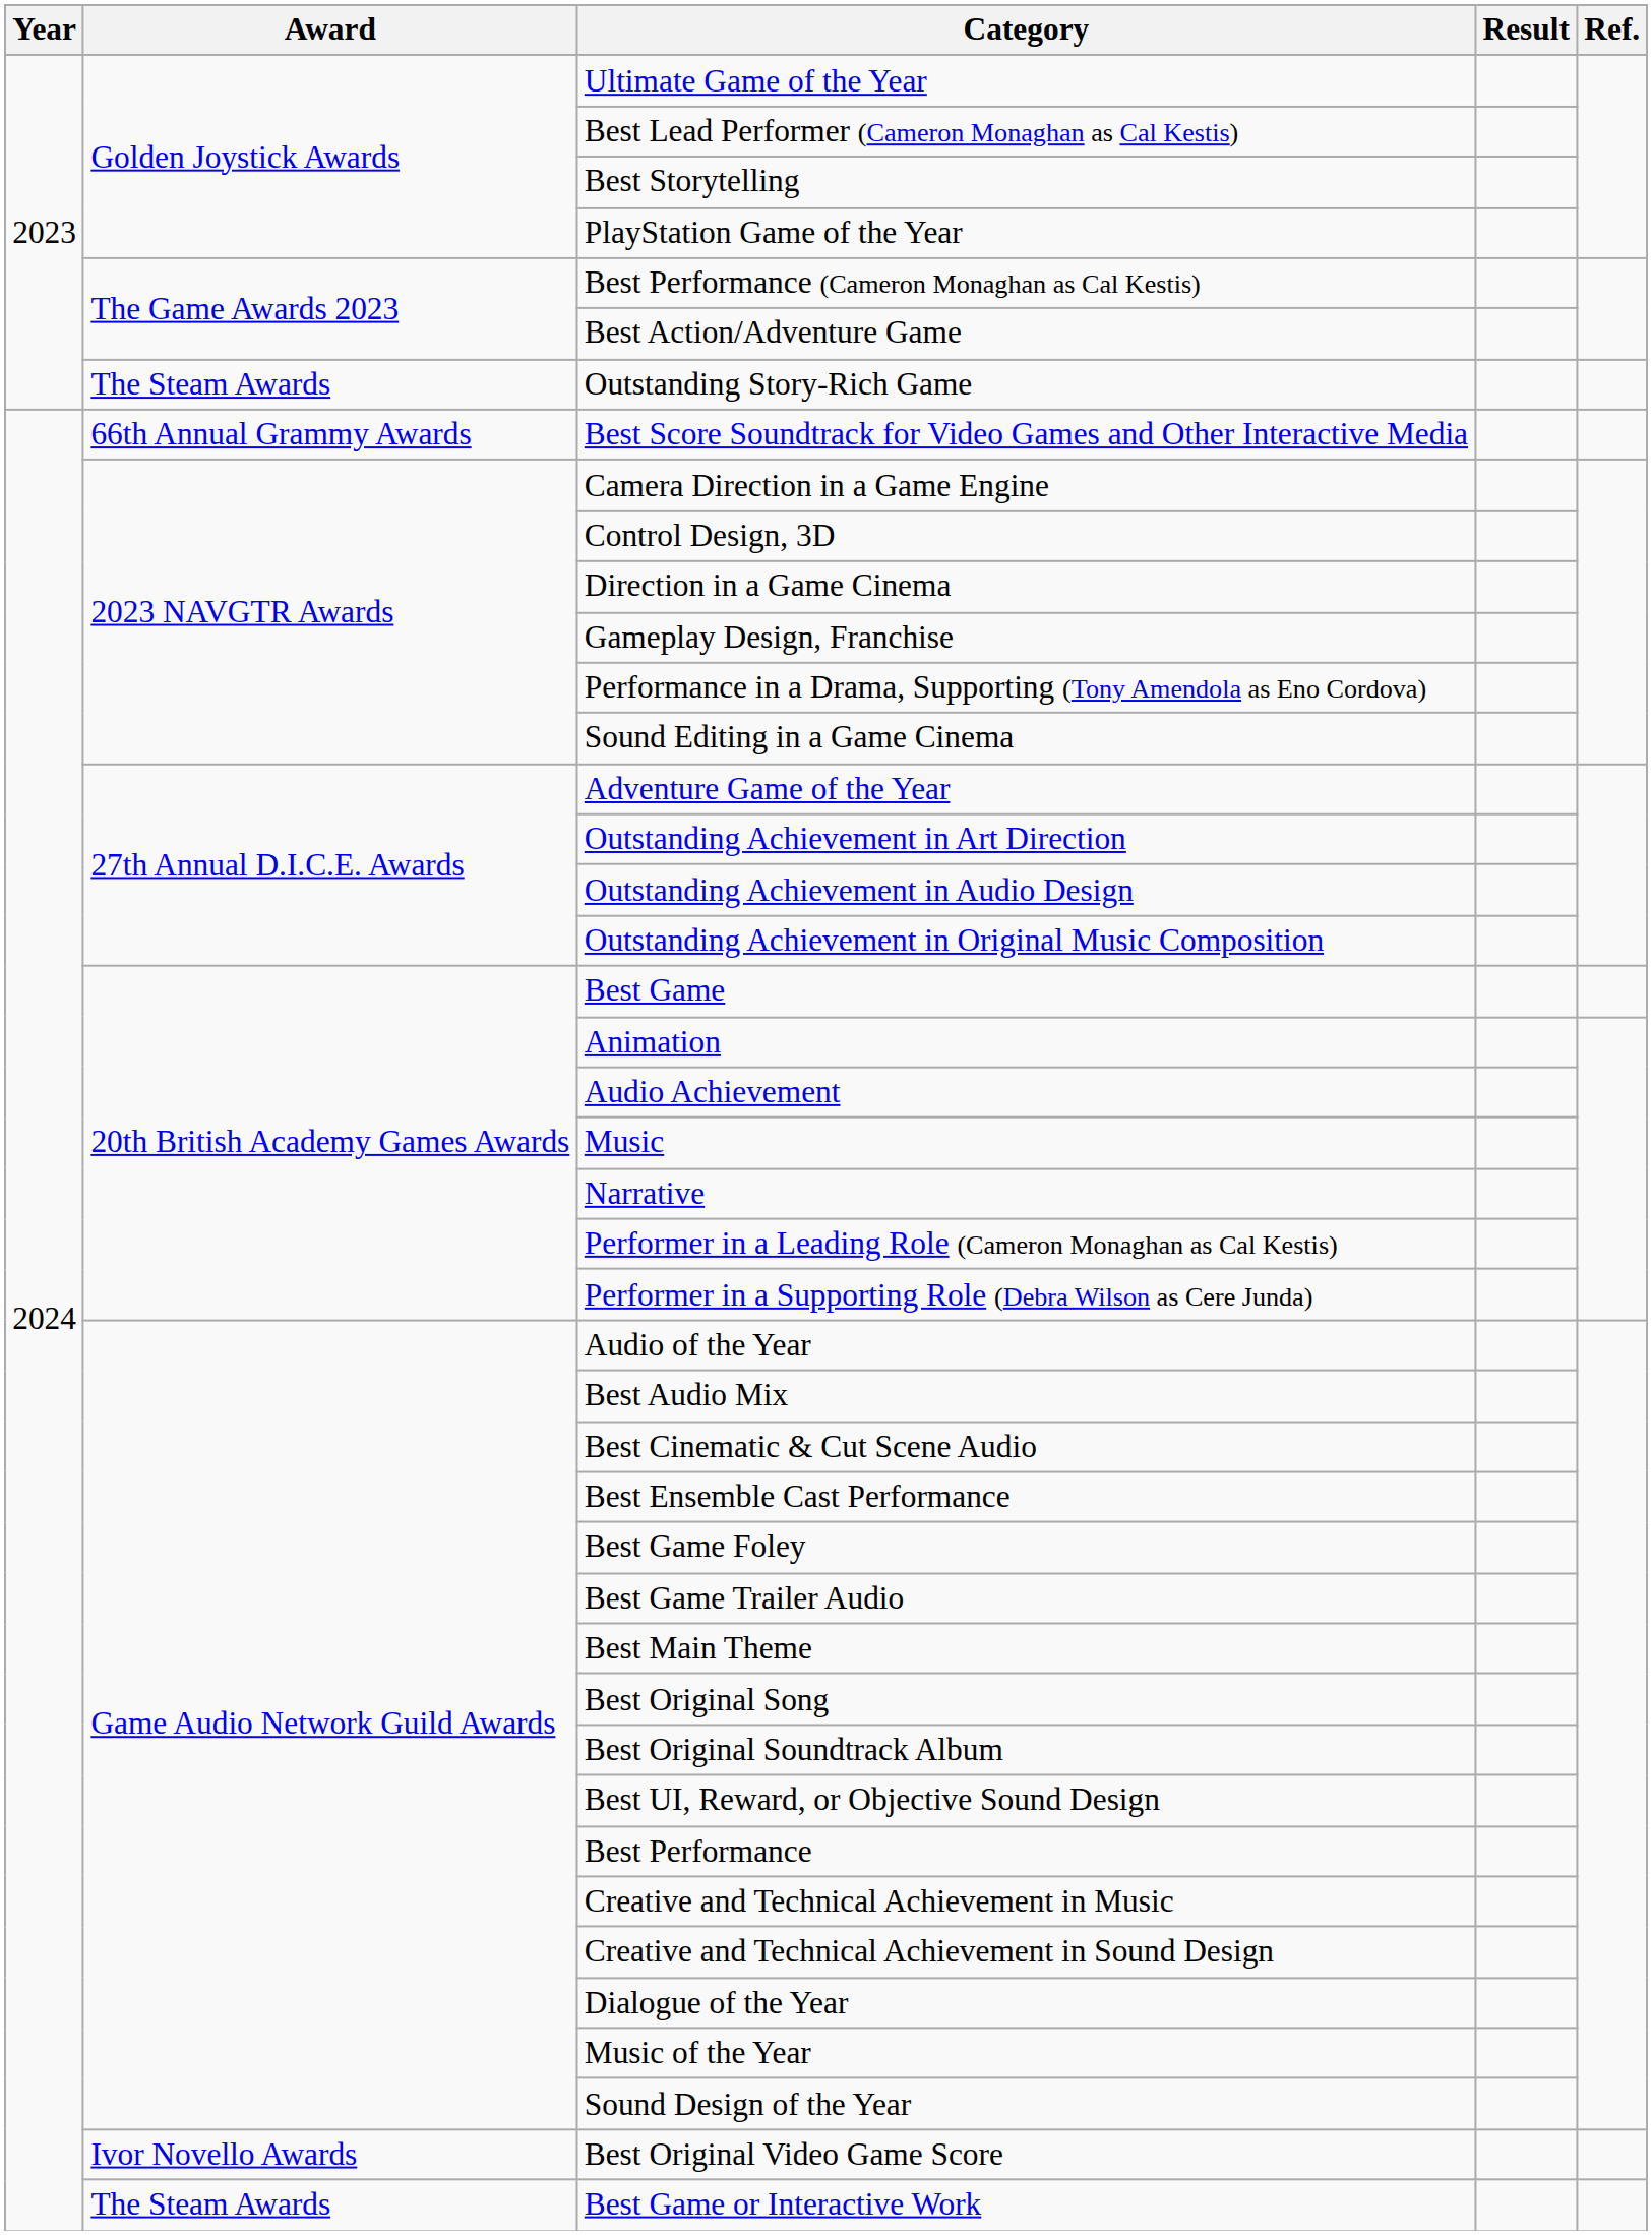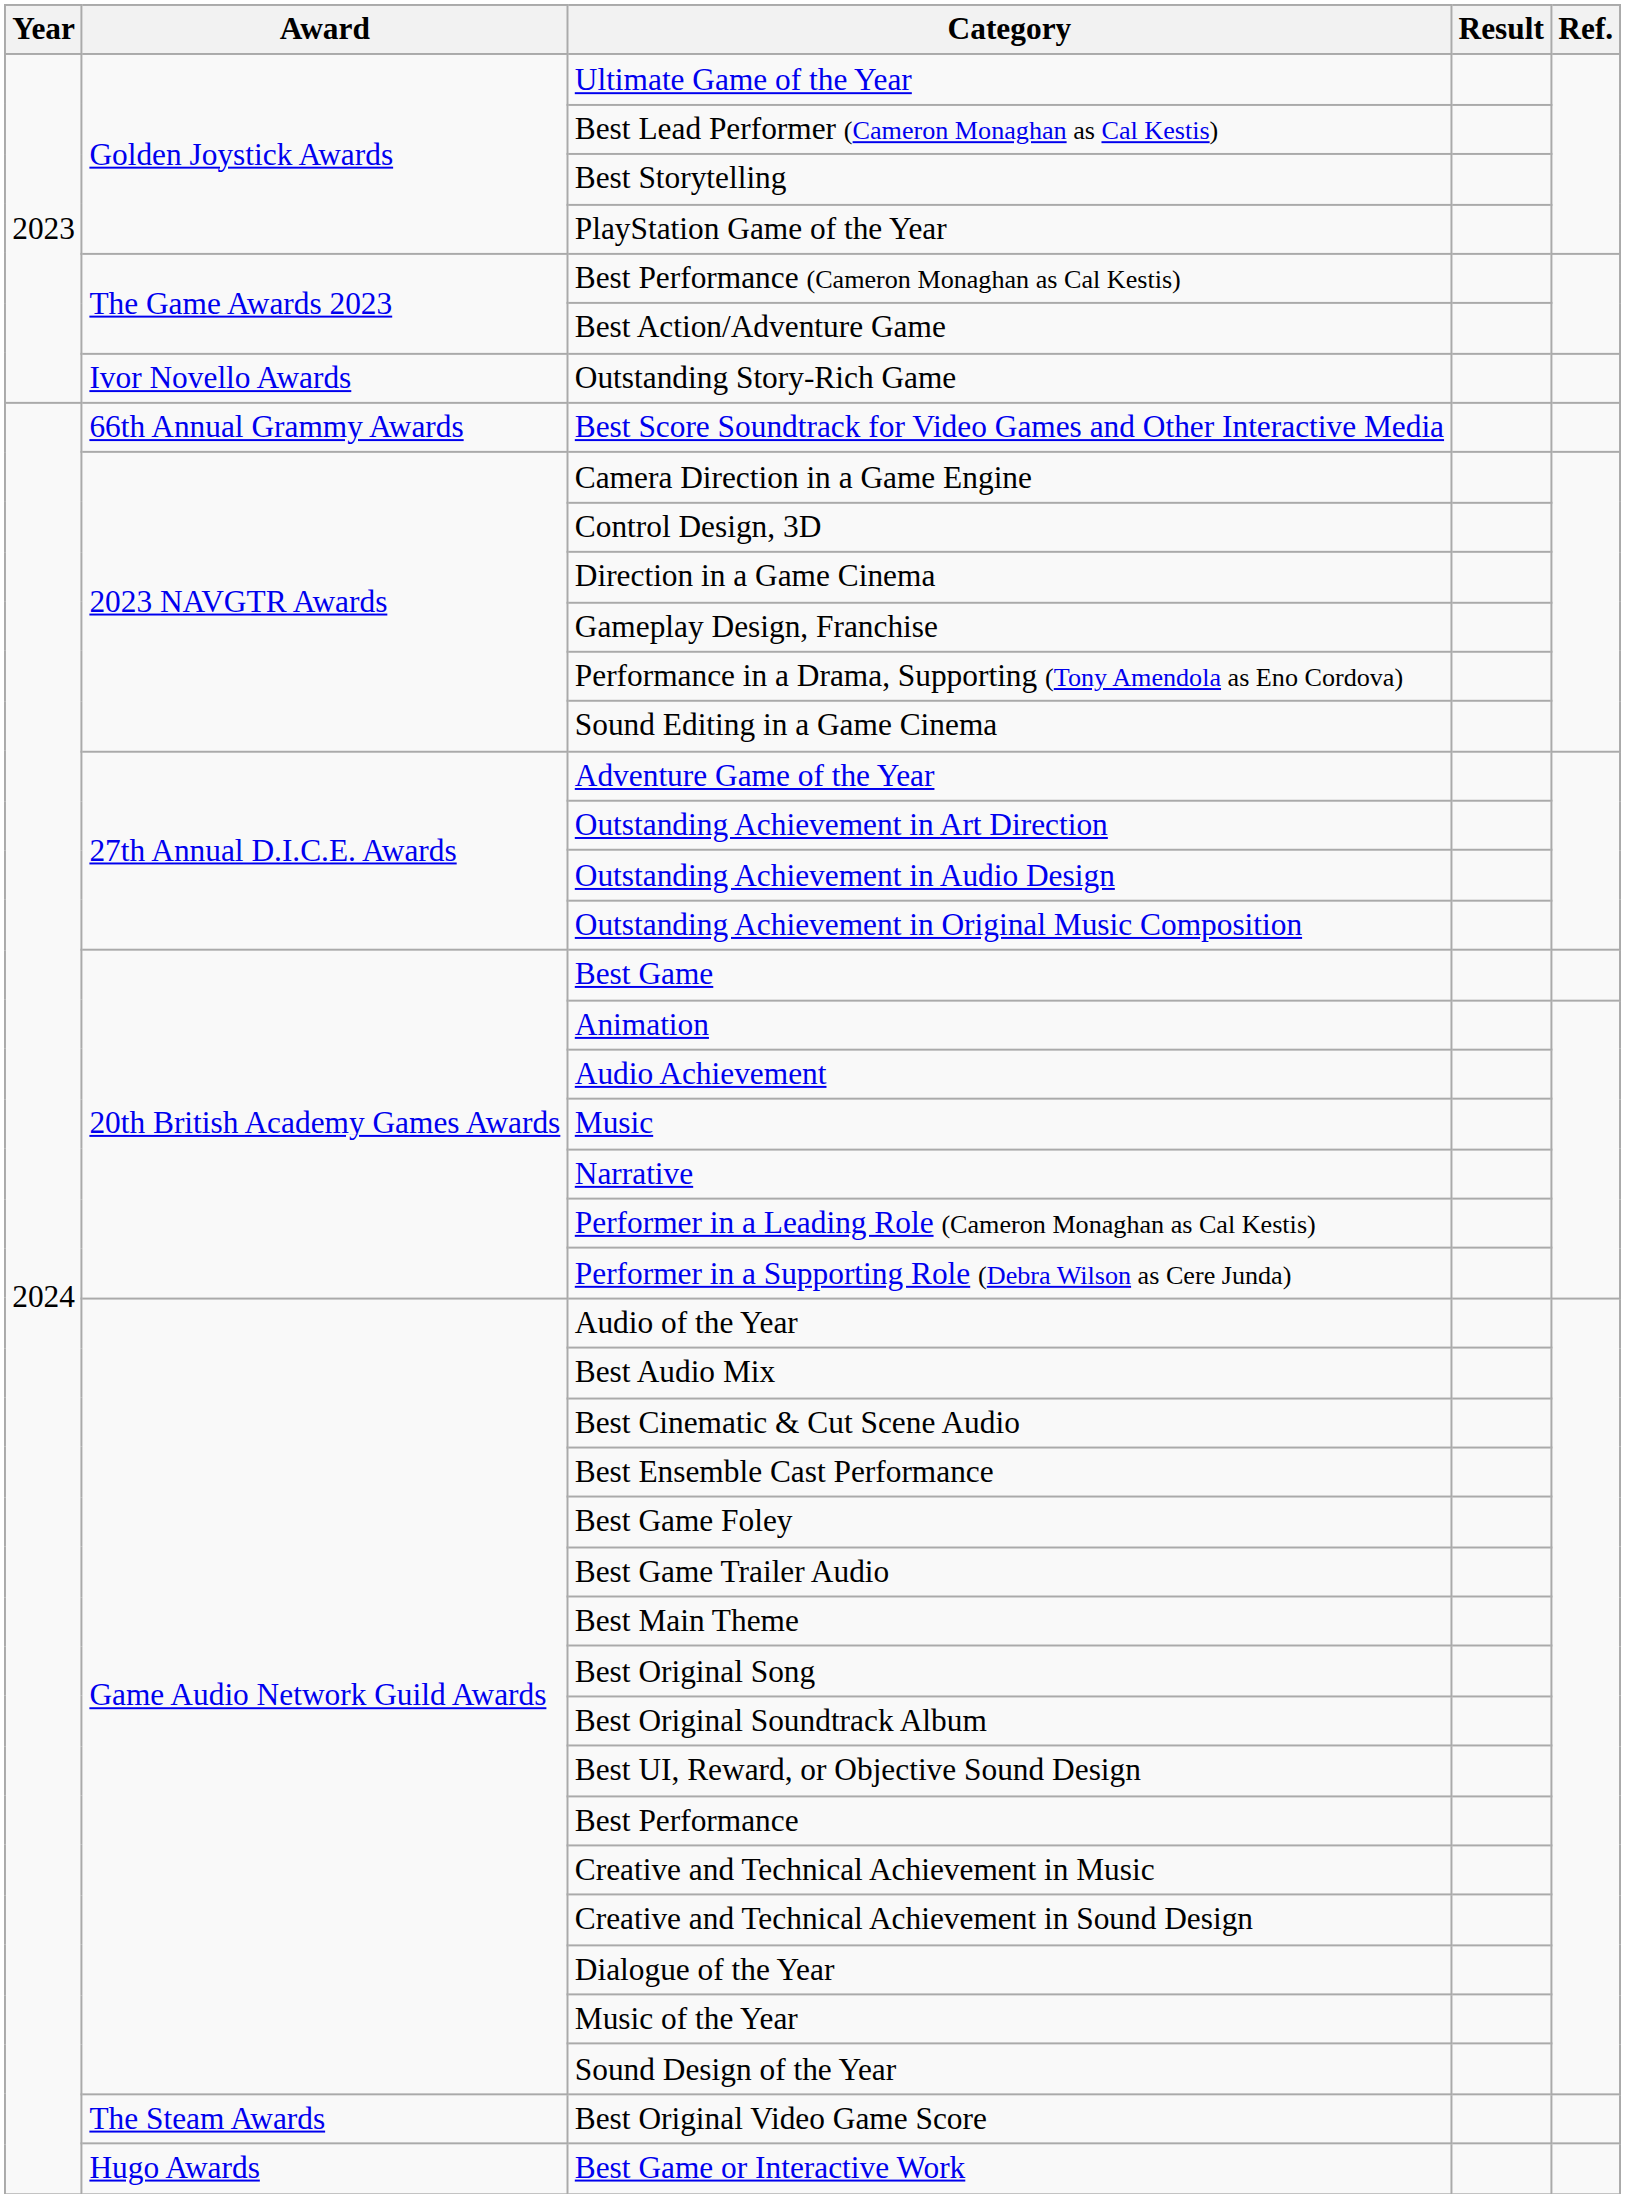 <table class="wikitable sortable">
 <tr>
 <th>Year</th>
 <th>Award</th>
 <th>Category</th>
 <th>Result</th>
 <th>Ref.</th>
 </tr>
 <tr>
 <td rowspan="7" style="text-align:center;">2023</td>
 <td rowspan="4"><a href='#'>Golden Joystick Awards</a></td>
 <td><a href='#'>Ultimate Game of the Year</a></td>
 <td></td>
 <td rowspan="4" style="text-align:center;"></td>
 </tr>
 <tr>
 <td>Best Lead Performer <small>(<a href='#'>Cameron Monaghan</a> as <a href='#'>Cal Kestis</a>)</small></td>
 <td></td>
 </tr>
 <tr>
 <td>Best Storytelling</td>
 <td></td>
 </tr>
 <tr>
 <td>PlayStation Game of the Year</td>
 <td></td>
 </tr>
 <tr>
 <td rowspan="2"><a href='#'>The Game Awards 2023</a></td>
 <td>Best Performance <small>(Cameron Monaghan as Cal Kestis)</small></td>
 <td></td>
 <td rowspan="2" style="text-align:center;"></td>
 </tr>
 <tr>
 <td>Best Action/Adventure Game</td>
 <td></td>
 </tr>
 <tr>
-<td><a href='#'>The Steam Awards</a></td>
+<td><a href='#'>Ivor Novello Awards</a></td>
 <td>Outstanding Story-Rich Game</td>
 <td></td>
 <td style="text-align:center;"></td>
 </tr>
 <tr>
 <td rowspan="36" style="text-align:center;">2024</td>
 <td rowspan="1"><a href='#'>66th Annual Grammy Awards</a></td>
 <td><a href='#'>Best Score Soundtrack for Video Games and Other Interactive Media</a></td>
 <td></td>
 <td rowspan="1" style="text-align:center;"></td>
 </tr>
 <tr>
 <td rowspan="6"><a href='#'>2023 NAVGTR Awards</a></td>
 <td>Camera Direction in a Game Engine</td>
 <td></td>
 <td rowspan="6" style="text-align:center;"></td>
 </tr>
 <tr>
 <td>Control Design, 3D</td>
 <td></td>
 </tr>
 <tr>
 <td>Direction in a Game Cinema</td>
 <td></td>
 </tr>
 <tr>
 <td>Gameplay Design, Franchise</td>
 <td></td>
 </tr>
 <tr>
 <td>Performance in a Drama, Supporting <small>(<a href='#'>Tony Amendola</a> as Eno Cordova)</small></td>
 <td></td>
 </tr>
 <tr>
 <td>Sound Editing in a Game Cinema</td>
 <td></td>
 </tr>
 <tr>
 <td rowspan="4"><a href='#'>27th Annual D.I.C.E. Awards</a></td>
 <td><a href='#'>Adventure Game of the Year</a></td>
 <td></td>
 <td rowspan="4" style="text-align:center;"></td>
 </tr>
 <tr>
 <td><a href='#'>Outstanding Achievement in Art Direction</a></td>
 <td></td>
 </tr>
 <tr>
 <td><a href='#'>Outstanding Achievement in Audio Design</a></td>
 <td></td>
 </tr>
 <tr>
 <td><a href='#'>Outstanding Achievement in Original Music Composition</a></td>
 <td></td>
 </tr>
 <tr>
 <td rowspan="7"><a href='#'>20th British Academy Games Awards</a></td>
 <td><a href='#'>Best Game</a></td>
 <td></td>
 <td style="text-align:center;"></td>
 </tr>
 <tr>
 <td><a href='#'>Animation</a></td>
 <td></td>
 <td rowspan="6" style="text-align:center;"></td>
 </tr>
 <tr>
 <td><a href='#'>Audio Achievement</a></td>
 <td></td>
 </tr>
 <tr>
 <td><a href='#'>Music</a></td>
 <td></td>
 </tr>
 <tr>
 <td><a href='#'>Narrative</a></td>
 <td></td>
 </tr>
 <tr>
 <td><a href='#'>Performer in a Leading Role</a> <small>(Cameron Monaghan as Cal Kestis)</small></td>
 <td></td>
 </tr>
 <tr>
 <td><a href='#'>Performer in a Supporting Role</a> <small>(<a href='#'>Debra Wilson</a> as Cere Junda)</small></td>
 <td></td>
 </tr>
 <tr>
 <td rowspan="16"><a href='#'>Game Audio Network Guild Awards</a></td>
 <td>Audio of the Year</td>
 <td></td>
 <td rowspan="16" style="text-align:center;"></td>
 </tr>
 <tr>
 <td>Best Audio Mix</td>
 <td></td>
 </tr>
 <tr>
 <td>Best Cinematic & Cut Scene Audio</td>
 <td></td>
 </tr>
 <tr>
 <td>Best Ensemble Cast Performance</td>
 <td></td>
 </tr>
 <tr>
 <td>Best Game Foley</td>
 <td></td>
 </tr>
 <tr>
 <td>Best Game Trailer Audio</td>
 <td></td>
 </tr>
 <tr>
 <td>Best Main Theme</td>
 <td></td>
 </tr>
 <tr>
 <td>Best Original Song</td>
 <td></td>
 </tr>
 <tr>
 <td>Best Original Soundtrack Album</td>
 <td></td>
 </tr>
 <tr>
 <td>Best UI, Reward, or Objective Sound Design</td>
 <td></td>
 </tr>
 <tr>
 <td>Best Performance</td>
 <td></td>
 </tr>
 <tr>
 <td>Creative and Technical Achievement in Music</td>
 <td></td>
 </tr>
 <tr>
 <td>Creative and Technical Achievement in Sound Design</td>
 <td></td>
 </tr>
 <tr>
 <td>Dialogue of the Year</td>
 <td></td>
 </tr>
 <tr>
 <td>Music of the Year</td>
 <td></td>
 </tr>
 <tr>
 <td>Sound Design of the Year</td>
 <td></td>
 </tr>
 <tr>
-<td><a href='#'>Ivor Novello Awards</a></td>
+<td><a href='#'>The Steam Awards</a></td>
 <td>Best Original Video Game Score</td>
 <td></td>
 <td align="center"></td>
 </tr>
 <tr>
-<td><a href='#'>The Steam Awards</a></td>
+<td><a href='#'>Hugo Awards</a></td>
 <td><a href='#'>Best Game or Interactive Work</a></td>
 <td></td>
 <td style="text-align:center;" rowspan="1"></td>
 </tr>
 </table>
